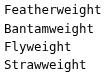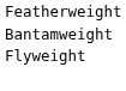 <table>
 <tr>
 <td>Featherweight</td>
 <td></td>
 <td></td>
 <td></td>
 <td></td>
 </tr>
 <tr>
 <td>Bantamweight</td>
 <td></td>
 <td></td>
 <td></td>
 <td></td>
 </tr>
 <tr>
 <td>Flyweight</td>
 <td></td>
 <td></td>
 <td></td>
 <td></td>
 </tr>
-<tr>
-<td>Strawweight</td>
-<td></td>
-<td></td>
-<td></td>
-<td></td>
-</tr>
 </table>
